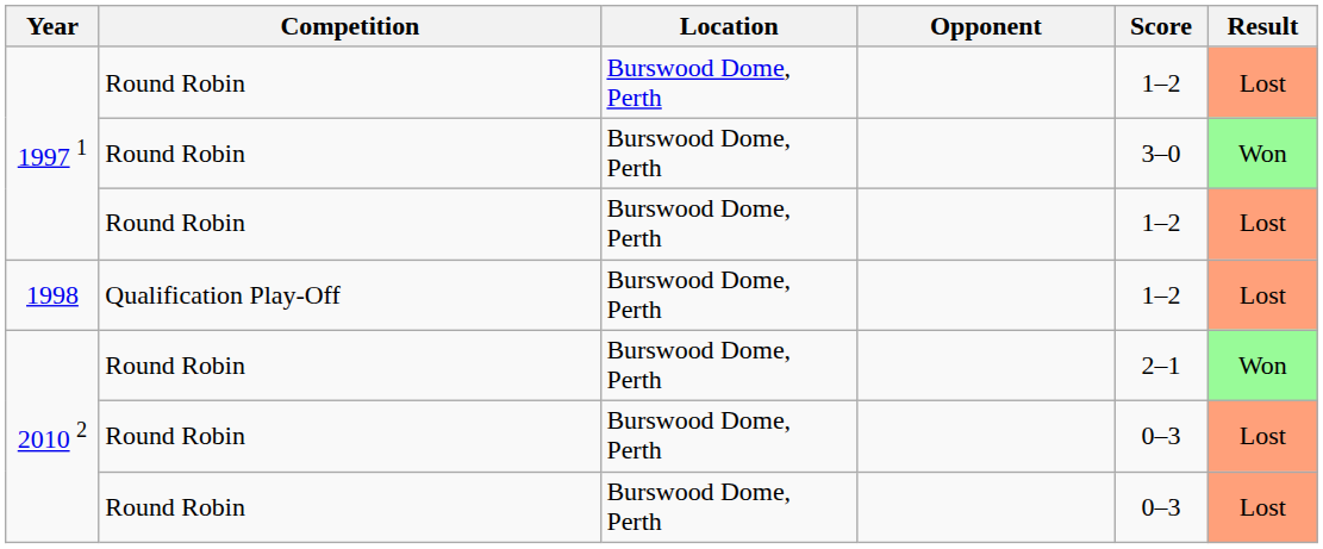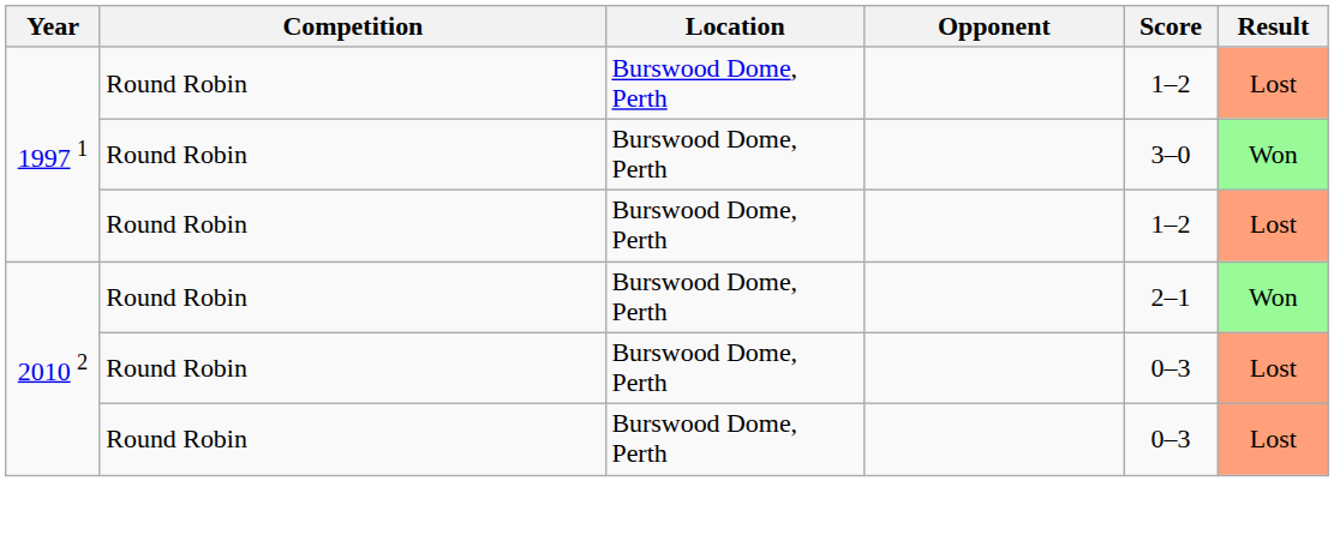 <table class="wikitable">
 <tr>
 <th width="50">Year</th>
 <th width="300">Competition</th>
 <th width="150">Location</th>
 <th width="150">Opponent</th>
 <th width="50">Score</th>
 <th width="60">Result</th>
 </tr>
 <tr>
 <td align="center" rowspan="3"><a href='#'>1997</a> <sup>1</sup></td>
 <td>Round Robin</td>
 <td><a href='#'>Burswood Dome</a>, <a href='#'>Perth</a></td>
 <td></td>
 <td align="center">1–2</td>
 <td align="center" bgcolor="#FFA07A">Lost</td>
 </tr>
 <tr>
 <td>Round Robin</td>
 <td>Burswood Dome, Perth</td>
 <td></td>
 <td align="center">3–0</td>
 <td align="center" bgcolor="#98FB98">Won</td>
 </tr>
 <tr>
 <td>Round Robin</td>
 <td>Burswood Dome, Perth</td>
 <td></td>
 <td align="center">1–2</td>
 <td align="center" bgcolor="#FFA07A">Lost</td>
 </tr>
 <tr>
-<td align="center" rowspan="1"><a href='#'>1998</a></td>
-<td>Qualification Play-Off</td>
-<td>Burswood Dome, Perth</td>
-<td></td>
-<td align="center">1–2</td>
-<td align="center" bgcolor="#FFA07A">Lost</td>
-</tr>
-<tr>
 <td align="center" rowspan="3"><a href='#'>2010</a> <sup>2</sup></td>
 <td>Round Robin</td>
 <td>Burswood Dome, Perth</td>
 <td></td>
 <td align="center">2–1</td>
 <td align="center" bgcolor="#98FB98">Won</td>
 </tr>
 <tr>
 <td>Round Robin</td>
 <td>Burswood Dome, Perth</td>
 <td></td>
 <td align="center">0–3</td>
 <td align="center" bgcolor="#FFA07A">Lost</td>
 </tr>
 <tr>
 <td>Round Robin</td>
 <td>Burswood Dome, Perth</td>
 <td></td>
 <td align="center">0–3</td>
 <td align="center" bgcolor="#FFA07A">Lost</td>
 </tr>
 </table>
